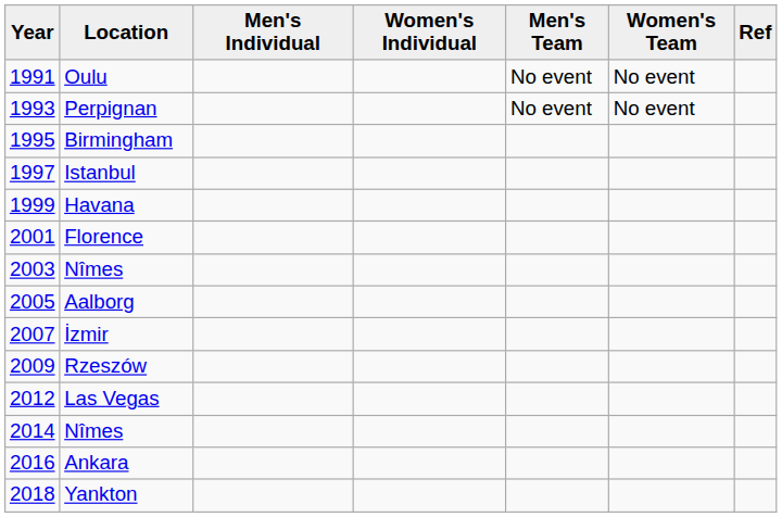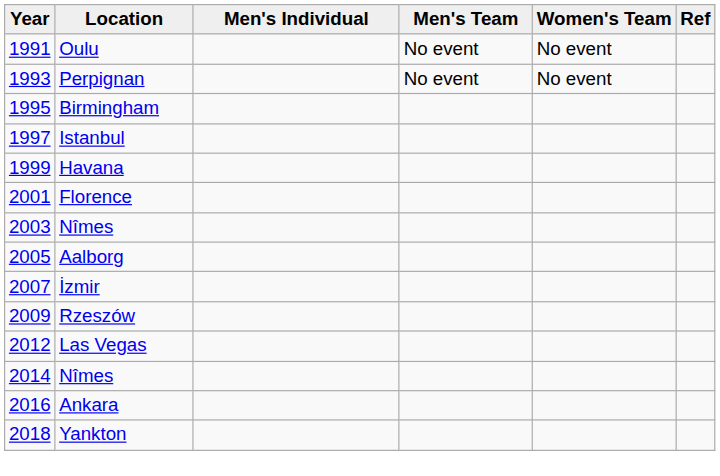 <table class="wikitable">
 <tr>
 <th scope="col" ! width="25" style="background: #efefef;">Year</th>
 <th scope="col" ! width="125" style="background: #efefef;">Location</th>
 <th scope="col" ! width="220" style="background: #efefef;">Men's Individual</th>
-<th scope="col" ! width="200" style="background: #efefef;">Women's Individual</th>
 <th scope="col" ! width="140" style="background: #efefef;">Men's Team</th>
 <th scope="col" ! width="140" style="background: #efefef;">Women's Team</th>
 <th scope="col" ! width="25" style="background: #efefef;">Ref</th>
 </tr>
 <tr>
 <td><a href='#'>1991</a></td>
 <td> <a href='#'>Oulu</a></td>
 <td></td>
-<td></td>
 <td>No event</td>
 <td>No event</td>
 <td></td>
 </tr>
 <tr>
 <td><a href='#'>1993</a></td>
 <td> <a href='#'>Perpignan</a></td>
-<td></td>
 <td></td>
 <td>No event</td>
 <td>No event</td>
 <td></td>
 </tr>
 <tr>
 <td><a href='#'>1995</a></td>
 <td> <a href='#'>Birmingham</a></td>
 <td></td>
 <td></td>
 <td></td>
 <td></td>
-<td></td>
 </tr>
 <tr>
 <td><a href='#'>1997</a></td>
 <td> <a href='#'>Istanbul</a></td>
-<td></td>
 <td></td>
 <td></td>
 <td></td>
 <td></td>
 </tr>
 <tr>
 <td><a href='#'>1999</a></td>
 <td> <a href='#'>Havana</a></td>
 <td></td>
 <td></td>
 <td></td>
 <td></td>
-<td></td>
 </tr>
 <tr>
 <td><a href='#'>2001</a></td>
 <td> <a href='#'>Florence</a></td>
-<td></td>
 <td></td>
 <td></td>
 <td></td>
 <td></td>
 </tr>
 <tr>
 <td><a href='#'>2003</a></td>
 <td> <a href='#'>Nîmes</a></td>
 <td></td>
 <td></td>
 <td></td>
 <td></td>
-<td></td>
 </tr>
 <tr>
 <td><a href='#'>2005</a></td>
 <td> <a href='#'>Aalborg</a></td>
-<td></td>
 <td></td>
 <td></td>
 <td></td>
 <td></td>
 </tr>
 <tr>
 <td><a href='#'>2007</a></td>
 <td> <a href='#'>İzmir</a></td>
 <td></td>
 <td></td>
 <td></td>
 <td></td>
-<td></td>
 </tr>
 <tr>
 <td><a href='#'>2009</a></td>
 <td> <a href='#'>Rzeszów</a></td>
-<td></td>
 <td></td>
 <td></td>
 <td></td>
 <td></td>
 </tr>
 <tr>
 <td><a href='#'>2012</a></td>
 <td> <a href='#'>Las Vegas</a></td>
 <td></td>
 <td></td>
 <td></td>
 <td></td>
-<td></td>
 </tr>
 <tr>
 <td><a href='#'>2014</a></td>
 <td> <a href='#'>Nîmes</a></td>
-<td></td>
 <td></td>
 <td></td>
 <td></td>
 <td></td>
 </tr>
 <tr>
 <td><a href='#'>2016</a></td>
 <td> <a href='#'>Ankara</a></td>
 <td></td>
 <td></td>
 <td></td>
 <td></td>
-<td></td>
 </tr>
 <tr>
 <td><a href='#'>2018</a></td>
 <td> <a href='#'>Yankton</a></td>
 <td></td>
 <td></td>
 <td></td>
 <td></td>
-<td></td>
 </tr>
 </table>
